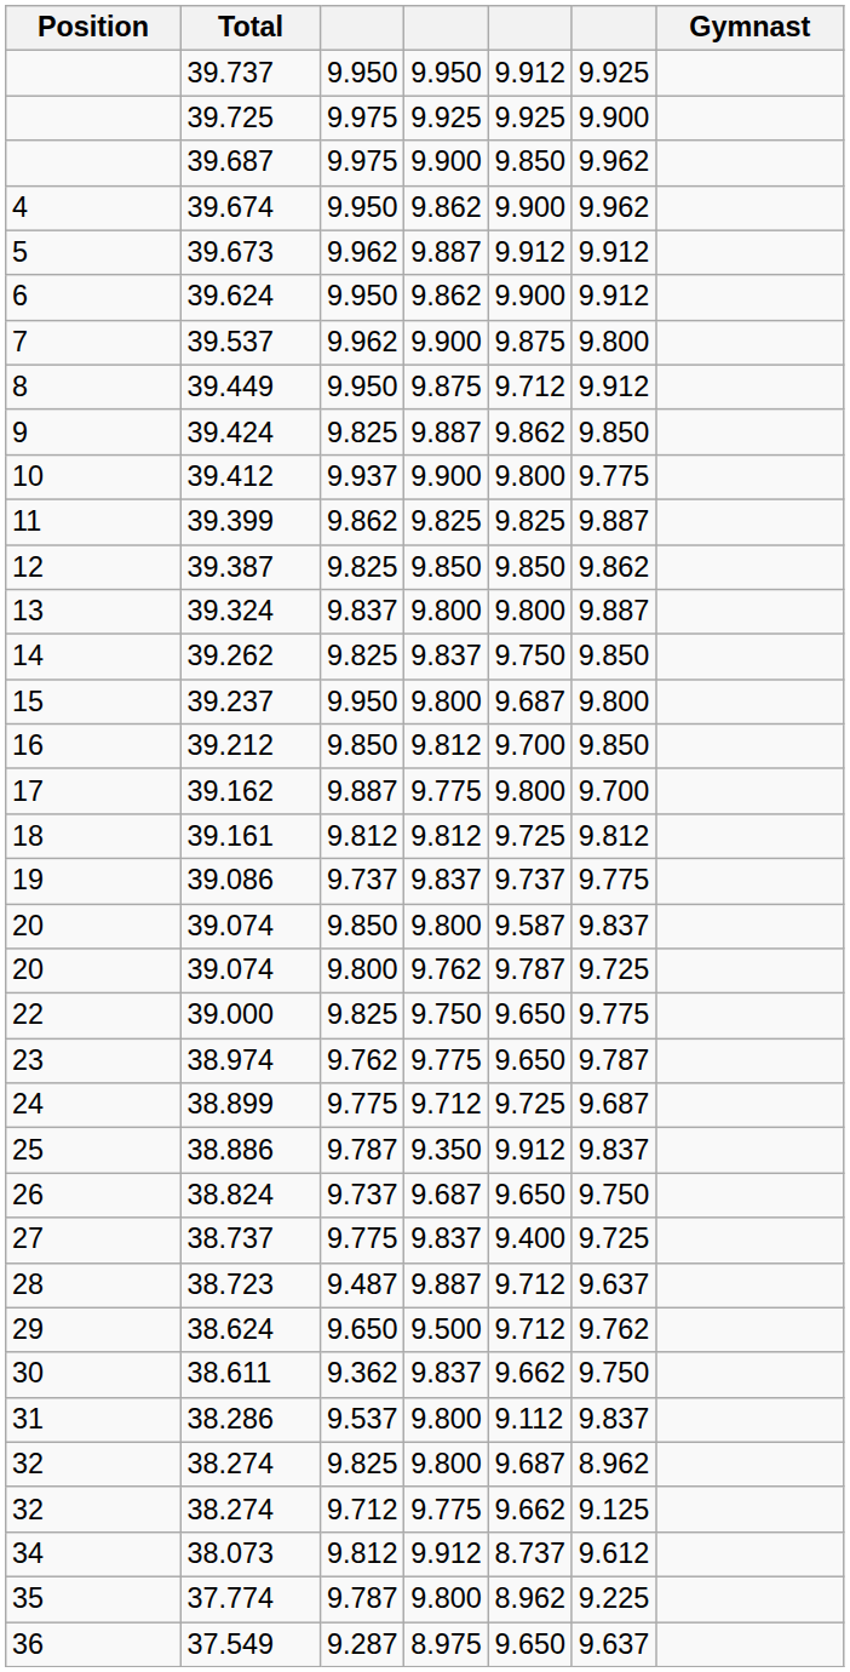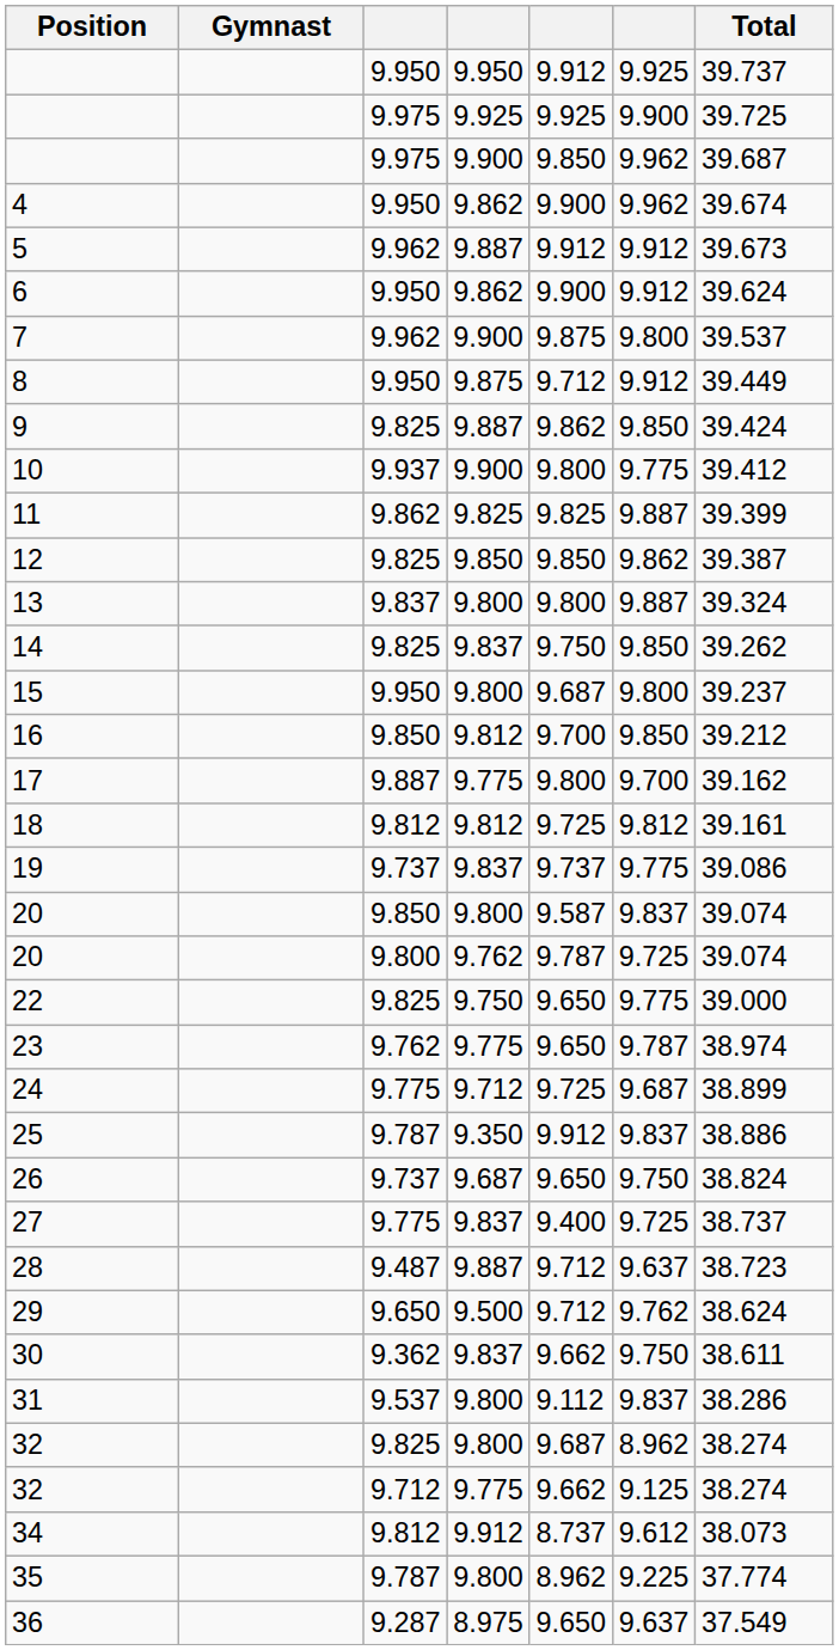 <table class="wikitable sortable" style="text-align:left;">
 <tr>
 <th>Position</th>
-<th>Total</th>
+<th>Gymnast</th>
 <th width="10%"></th>
 <th width="10%"></th>
 <th width="10%"></th>
 <th width="10%"></th>
-<th>Gymnast</th>
+<th>Total</th>
 </tr>
 <tr>
 <td></td>
-<td>39.737</td>
+<td align=left></td>
 <td>9.950</td>
 <td>9.950</td>
 <td>9.912</td>
 <td>9.925</td>
-<td align=left></td>
+<td>39.737</td>
 </tr>
 <tr>
 <td></td>
-<td>39.725</td>
+<td align=left></td>
 <td>9.975</td>
 <td>9.925</td>
 <td>9.925</td>
 <td>9.900</td>
-<td align=left></td>
+<td>39.725</td>
 </tr>
 <tr>
 <td></td>
-<td>39.687</td>
+<td align=left></td>
 <td>9.975</td>
 <td>9.900</td>
 <td>9.850</td>
 <td>9.962</td>
-<td align=left></td>
+<td>39.687</td>
 </tr>
 <tr>
 <td>4</td>
-<td>39.674</td>
+<td align=left></td>
 <td>9.950</td>
 <td>9.862</td>
 <td>9.900</td>
 <td>9.962</td>
-<td align=left></td>
+<td>39.674</td>
 </tr>
 <tr>
 <td>5</td>
-<td>39.673</td>
+<td align=left></td>
 <td>9.962</td>
 <td>9.887</td>
 <td>9.912</td>
 <td>9.912</td>
-<td align=left></td>
+<td>39.673</td>
 </tr>
 <tr>
 <td>6</td>
-<td>39.624</td>
+<td align=left></td>
 <td>9.950</td>
 <td>9.862</td>
 <td>9.900</td>
 <td>9.912</td>
-<td align=left></td>
+<td>39.624</td>
 </tr>
 <tr>
 <td>7</td>
-<td>39.537</td>
+<td align=left></td>
 <td>9.962</td>
 <td>9.900</td>
 <td>9.875</td>
 <td>9.800</td>
-<td align=left></td>
+<td>39.537</td>
 </tr>
 <tr>
 <td>8</td>
-<td>39.449</td>
+<td align=left></td>
 <td>9.950</td>
 <td>9.875</td>
 <td>9.712</td>
 <td>9.912</td>
-<td align=left></td>
+<td>39.449</td>
 </tr>
 <tr>
 <td>9</td>
-<td>39.424</td>
+<td align=left></td>
 <td>9.825</td>
 <td>9.887</td>
 <td>9.862</td>
 <td>9.850</td>
-<td align=left></td>
+<td>39.424</td>
 </tr>
 <tr>
 <td>10</td>
-<td>39.412</td>
+<td align=left></td>
 <td>9.937</td>
 <td>9.900</td>
 <td>9.800</td>
 <td>9.775</td>
-<td align=left></td>
+<td>39.412</td>
 </tr>
 <tr>
 <td>11</td>
-<td>39.399</td>
+<td align=left></td>
 <td>9.862</td>
 <td>9.825</td>
 <td>9.825</td>
 <td>9.887</td>
-<td align=left></td>
+<td>39.399</td>
 </tr>
 <tr>
 <td>12</td>
-<td>39.387</td>
+<td align=left></td>
 <td>9.825</td>
 <td>9.850</td>
 <td>9.850</td>
 <td>9.862</td>
-<td align=left></td>
+<td>39.387</td>
 </tr>
 <tr>
 <td>13</td>
-<td>39.324</td>
+<td align=left></td>
 <td>9.837</td>
 <td>9.800</td>
 <td>9.800</td>
 <td>9.887</td>
-<td align=left></td>
+<td>39.324</td>
 </tr>
 <tr>
 <td>14</td>
-<td>39.262</td>
+<td align=left></td>
 <td>9.825</td>
 <td>9.837</td>
 <td>9.750</td>
 <td>9.850</td>
-<td align=left></td>
+<td>39.262</td>
 </tr>
 <tr>
 <td>15</td>
-<td>39.237</td>
+<td align=left></td>
 <td>9.950</td>
 <td>9.800</td>
 <td>9.687</td>
 <td>9.800</td>
-<td align=left></td>
+<td>39.237</td>
 </tr>
 <tr>
 <td>16</td>
-<td>39.212</td>
+<td align=left></td>
 <td>9.850</td>
 <td>9.812</td>
 <td>9.700</td>
 <td>9.850</td>
-<td align=left></td>
+<td>39.212</td>
 </tr>
 <tr>
 <td>17</td>
-<td>39.162</td>
+<td align=left></td>
 <td>9.887</td>
 <td>9.775</td>
 <td>9.800</td>
 <td>9.700</td>
-<td align=left></td>
+<td>39.162</td>
 </tr>
 <tr>
 <td>18</td>
-<td>39.161</td>
+<td align=left></td>
 <td>9.812</td>
 <td>9.812</td>
 <td>9.725</td>
 <td>9.812</td>
-<td align=left></td>
+<td>39.161</td>
 </tr>
 <tr>
 <td>19</td>
-<td>39.086</td>
+<td align=left></td>
 <td>9.737</td>
 <td>9.837</td>
 <td>9.737</td>
 <td>9.775</td>
-<td align=left></td>
+<td>39.086</td>
 </tr>
 <tr>
 <td>20</td>
-<td>39.074</td>
+<td align=left></td>
 <td>9.850</td>
 <td>9.800</td>
 <td>9.587</td>
 <td>9.837</td>
-<td align=left></td>
+<td>39.074</td>
 </tr>
 <tr>
 <td>20</td>
-<td>39.074</td>
+<td align=left></td>
 <td>9.800</td>
 <td>9.762</td>
 <td>9.787</td>
 <td>9.725</td>
-<td align=left></td>
+<td>39.074</td>
 </tr>
 <tr>
 <td>22</td>
-<td>39.000</td>
+<td align=left></td>
 <td>9.825</td>
 <td>9.750</td>
 <td>9.650</td>
 <td>9.775</td>
-<td align=left></td>
+<td>39.000</td>
 </tr>
 <tr>
 <td>23</td>
-<td>38.974</td>
+<td align=left></td>
 <td>9.762</td>
 <td>9.775</td>
 <td>9.650</td>
 <td>9.787</td>
-<td align=left></td>
+<td>38.974</td>
 </tr>
 <tr>
 <td>24</td>
-<td>38.899</td>
+<td align=left></td>
 <td>9.775</td>
 <td>9.712</td>
 <td>9.725</td>
 <td>9.687</td>
-<td align=left></td>
+<td>38.899</td>
 </tr>
 <tr>
 <td>25</td>
-<td>38.886</td>
+<td align=left></td>
 <td>9.787</td>
 <td>9.350</td>
 <td>9.912</td>
 <td>9.837</td>
-<td align=left></td>
+<td>38.886</td>
 </tr>
 <tr>
 <td>26</td>
-<td>38.824</td>
+<td align=left></td>
 <td>9.737</td>
 <td>9.687</td>
 <td>9.650</td>
 <td>9.750</td>
-<td align=left></td>
+<td>38.824</td>
 </tr>
 <tr>
 <td>27</td>
-<td>38.737</td>
+<td align=left></td>
 <td>9.775</td>
 <td>9.837</td>
 <td>9.400</td>
 <td>9.725</td>
-<td align=left></td>
+<td>38.737</td>
 </tr>
 <tr>
 <td>28</td>
-<td>38.723</td>
+<td align=left></td>
 <td>9.487</td>
 <td>9.887</td>
 <td>9.712</td>
 <td>9.637</td>
-<td align=left></td>
+<td>38.723</td>
 </tr>
 <tr>
 <td>29</td>
-<td>38.624</td>
+<td align=left></td>
 <td>9.650</td>
 <td>9.500</td>
 <td>9.712</td>
 <td>9.762</td>
-<td align=left></td>
+<td>38.624</td>
 </tr>
 <tr>
 <td>30</td>
-<td>38.611</td>
+<td align=left></td>
 <td>9.362</td>
 <td>9.837</td>
 <td>9.662</td>
 <td>9.750</td>
-<td align=left></td>
+<td>38.611</td>
 </tr>
 <tr>
 <td>31</td>
-<td>38.286</td>
+<td align=left></td>
 <td>9.537</td>
 <td>9.800</td>
 <td>9.112</td>
 <td>9.837</td>
-<td align=left></td>
+<td>38.286</td>
 </tr>
 <tr>
 <td>32</td>
-<td>38.274</td>
+<td align=left></td>
 <td>9.825</td>
 <td>9.800</td>
 <td>9.687</td>
 <td>8.962</td>
-<td align=left></td>
+<td>38.274</td>
 </tr>
 <tr>
 <td>32</td>
-<td>38.274</td>
+<td align=left></td>
 <td>9.712</td>
 <td>9.775</td>
 <td>9.662</td>
 <td>9.125</td>
-<td align=left></td>
+<td>38.274</td>
 </tr>
 <tr>
 <td>34</td>
-<td>38.073</td>
+<td align=left></td>
 <td>9.812</td>
 <td>9.912</td>
 <td>8.737</td>
 <td>9.612</td>
-<td align=left></td>
+<td>38.073</td>
 </tr>
 <tr>
 <td>35</td>
-<td>37.774</td>
+<td align=left></td>
 <td>9.787</td>
 <td>9.800</td>
 <td>8.962</td>
 <td>9.225</td>
-<td align=left></td>
+<td>37.774</td>
 </tr>
 <tr>
 <td>36</td>
-<td>37.549</td>
+<td align=left></td>
 <td>9.287</td>
 <td>8.975</td>
 <td>9.650</td>
 <td>9.637</td>
-<td align=left></td>
+<td>37.549</td>
 </tr>
 </table>
